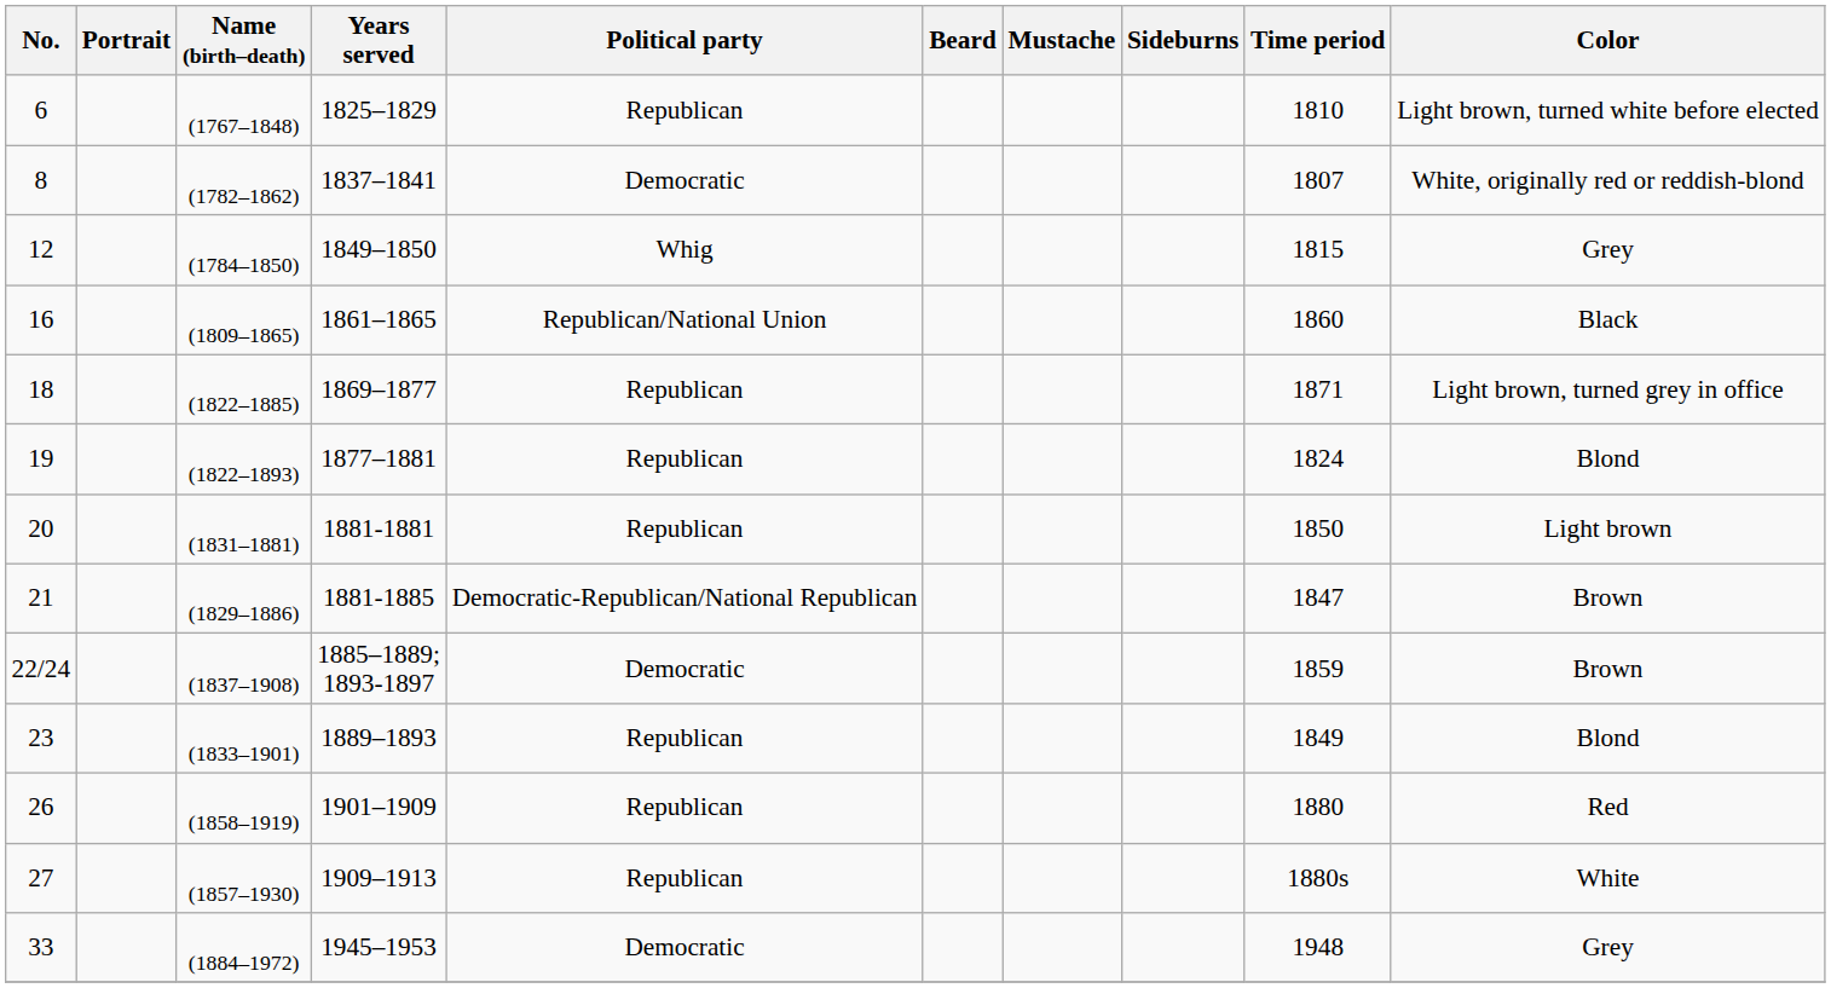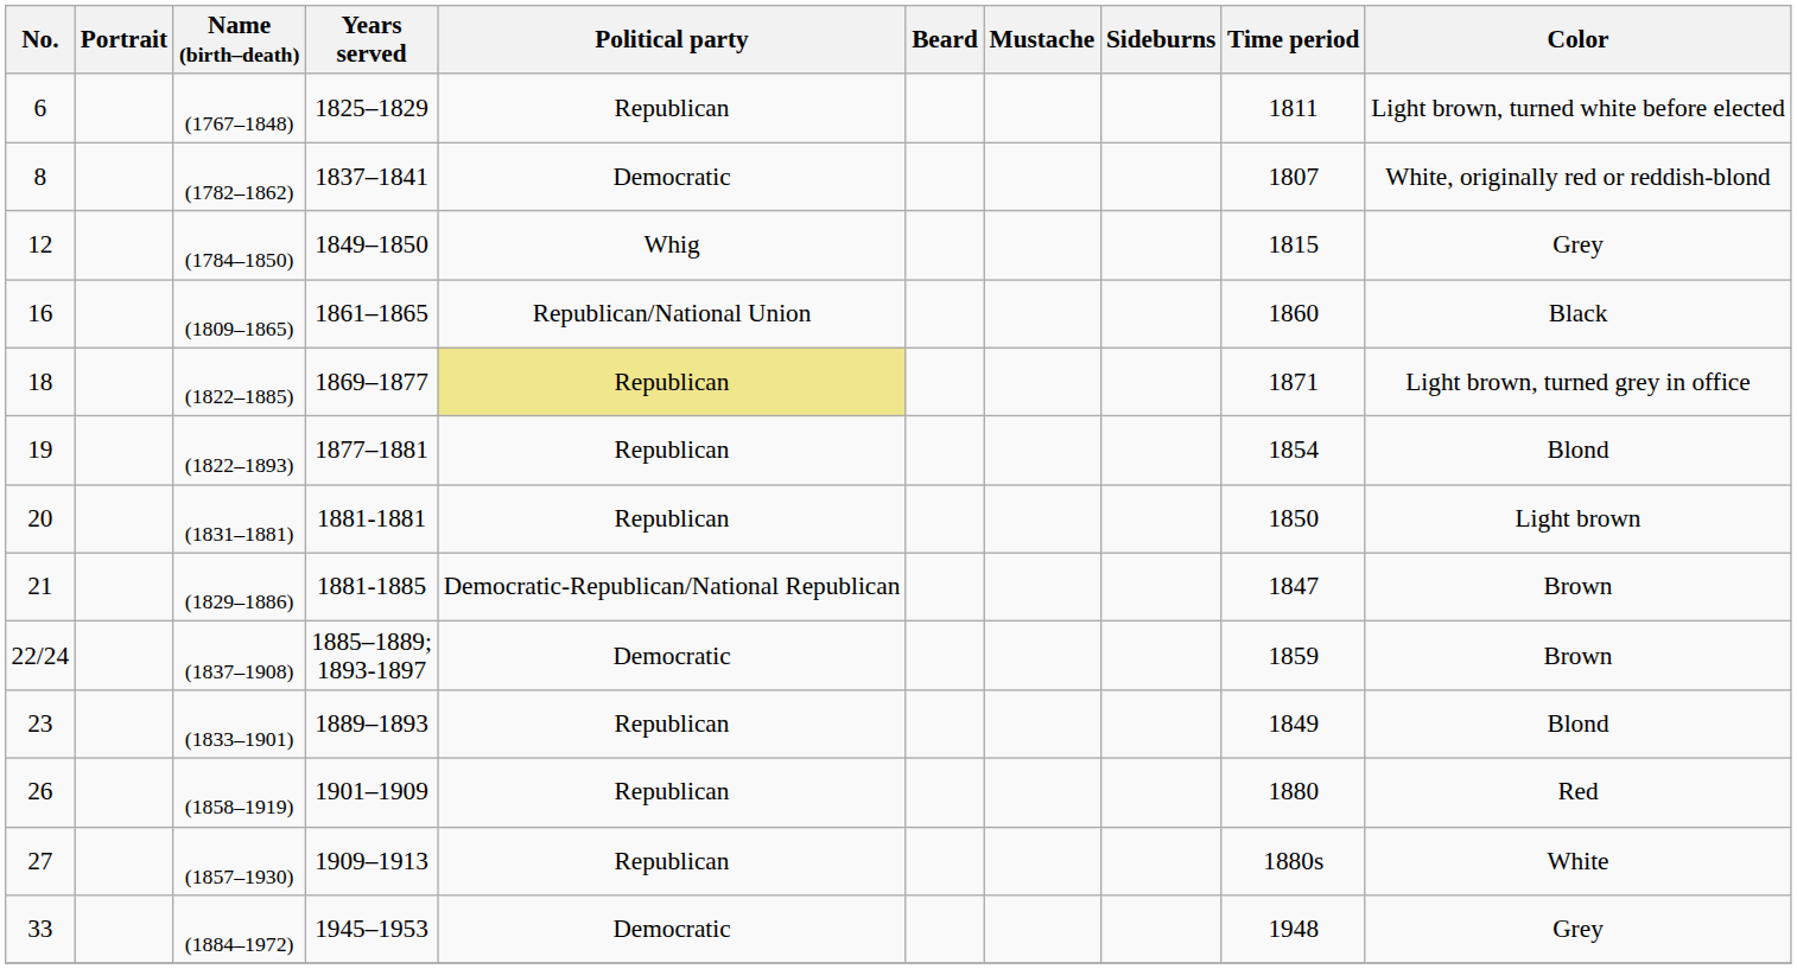 <table class="wikitable sortable" style="text-align:center;">
 <tr>
 <th><abbr>No.</abbr></th>
 <th class=unsortable>Portrait</th>
 <th>Name<br><small>(birth–death)</small></th>
 <th>Years<br>served</th>
 <th>Political party</th>
 <th>Beard</th>
 <th>Mustache</th>
 <th>Sideburns</th>
 <th>Time period</th>
 <th>Color</th>
 </tr>
 <tr>
 <td>6</td>
 <td></td>
 <td><br><small>(1767–1848)</small></td>
 <td>1825–1829</td>
 <td>Republican</td>
 <td></td>
 <td></td>
 <td></td>
-<td>1810</td>
+<td>1811</td>
 <td>Light brown, turned white before elected</td>
 </tr>
 <tr>
 <td>8</td>
 <td></td>
 <td><br><small>(1782–1862)</small></td>
 <td>1837–1841</td>
 <td>Democratic</td>
 <td></td>
 <td></td>
 <td></td>
 <td>1807</td>
 <td>White, originally red or reddish-blond</td>
 </tr>
 <tr>
 <td>12</td>
 <td></td>
 <td><br><small>(1784–1850)</small></td>
 <td>1849–1850</td>
 <td>Whig</td>
 <td></td>
 <td></td>
 <td></td>
 <td>1815</td>
 <td>Grey</td>
 </tr>
 <tr>
 <td>16</td>
 <td></td>
 <td><br><small>(1809–1865)</small></td>
 <td>1861–1865</td>
 <td>Republican/National Union</td>
 <td></td>
 <td></td>
 <td></td>
 <td>1860</td>
 <td>Black</td>
 </tr>
 <tr>
 <td>18</td>
 <td></td>
 <td><br><small>(1822–1885)</small></td>
 <td>1869–1877</td>
-<td>Republican</td>
+<td style="background: khaki;">Republican</td>
 <td></td>
 <td></td>
 <td></td>
 <td>1871</td>
 <td>Light brown, turned grey in office</td>
 </tr>
 <tr>
 <td>19</td>
 <td></td>
 <td><br><small>(1822–1893)</small></td>
 <td>1877–1881</td>
 <td>Republican</td>
 <td></td>
 <td></td>
 <td></td>
-<td>1824</td>
+<td>1854</td>
 <td>Blond</td>
 </tr>
 <tr>
 <td>20</td>
 <td></td>
 <td><br><small>(1831–1881)</small></td>
 <td>1881-1881</td>
 <td>Republican</td>
 <td></td>
 <td></td>
 <td></td>
 <td>1850</td>
 <td>Light brown</td>
 </tr>
 <tr>
 <td>21</td>
 <td></td>
 <td><br><small>(1829–1886)</small></td>
 <td>1881-1885</td>
 <td>Democratic-Republican/National Republican</td>
 <td></td>
 <td></td>
 <td></td>
 <td>1847</td>
 <td>Brown</td>
 </tr>
 <tr>
 <td>22/24</td>
 <td></td>
 <td><br><small>(1837–1908)</small></td>
 <td>1885–1889; <br>1893-1897</td>
 <td>Democratic</td>
 <td></td>
 <td></td>
 <td></td>
 <td>1859</td>
 <td>Brown</td>
 </tr>
 <tr>
 <td>23</td>
 <td></td>
 <td><br><small>(1833–1901)</small></td>
 <td>1889–1893</td>
 <td>Republican</td>
 <td></td>
 <td></td>
 <td></td>
 <td>1849</td>
 <td>Blond</td>
 </tr>
 <tr>
 <td>26</td>
 <td></td>
 <td><br><small>(1858–1919)</small></td>
 <td>1901–1909</td>
 <td>Republican</td>
 <td></td>
 <td></td>
 <td></td>
 <td>1880</td>
 <td>Red</td>
 </tr>
 <tr>
 <td>27</td>
 <td></td>
 <td><br><small>(1857–1930)</small></td>
 <td>1909–1913</td>
 <td>Republican</td>
 <td></td>
 <td></td>
 <td></td>
 <td>1880s</td>
 <td>White</td>
 </tr>
 <tr>
 <td>33</td>
 <td></td>
 <td><br><small>(1884–1972)</small></td>
 <td>1945–1953</td>
 <td>Democratic</td>
 <td></td>
 <td></td>
 <td></td>
 <td>1948</td>
 <td>Grey</td>
 </tr>
 <tr>
 </tr>
 </table>
